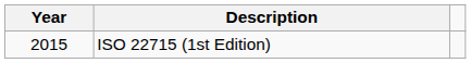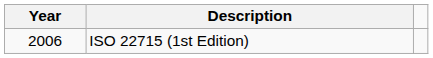 <table class = "wikitable" font-size = 95%; width = 50%; background-color = transparent>
 <tr>
 <th>Year</th>
 <th>Description</th>
 </tr>
 <tr>
-<td align = "center">2015</td>
+<td align = "center">2006</td>
 <td>ISO 22715 (1st Edition)</td>
 <td></td>
 </tr>
 </table>
